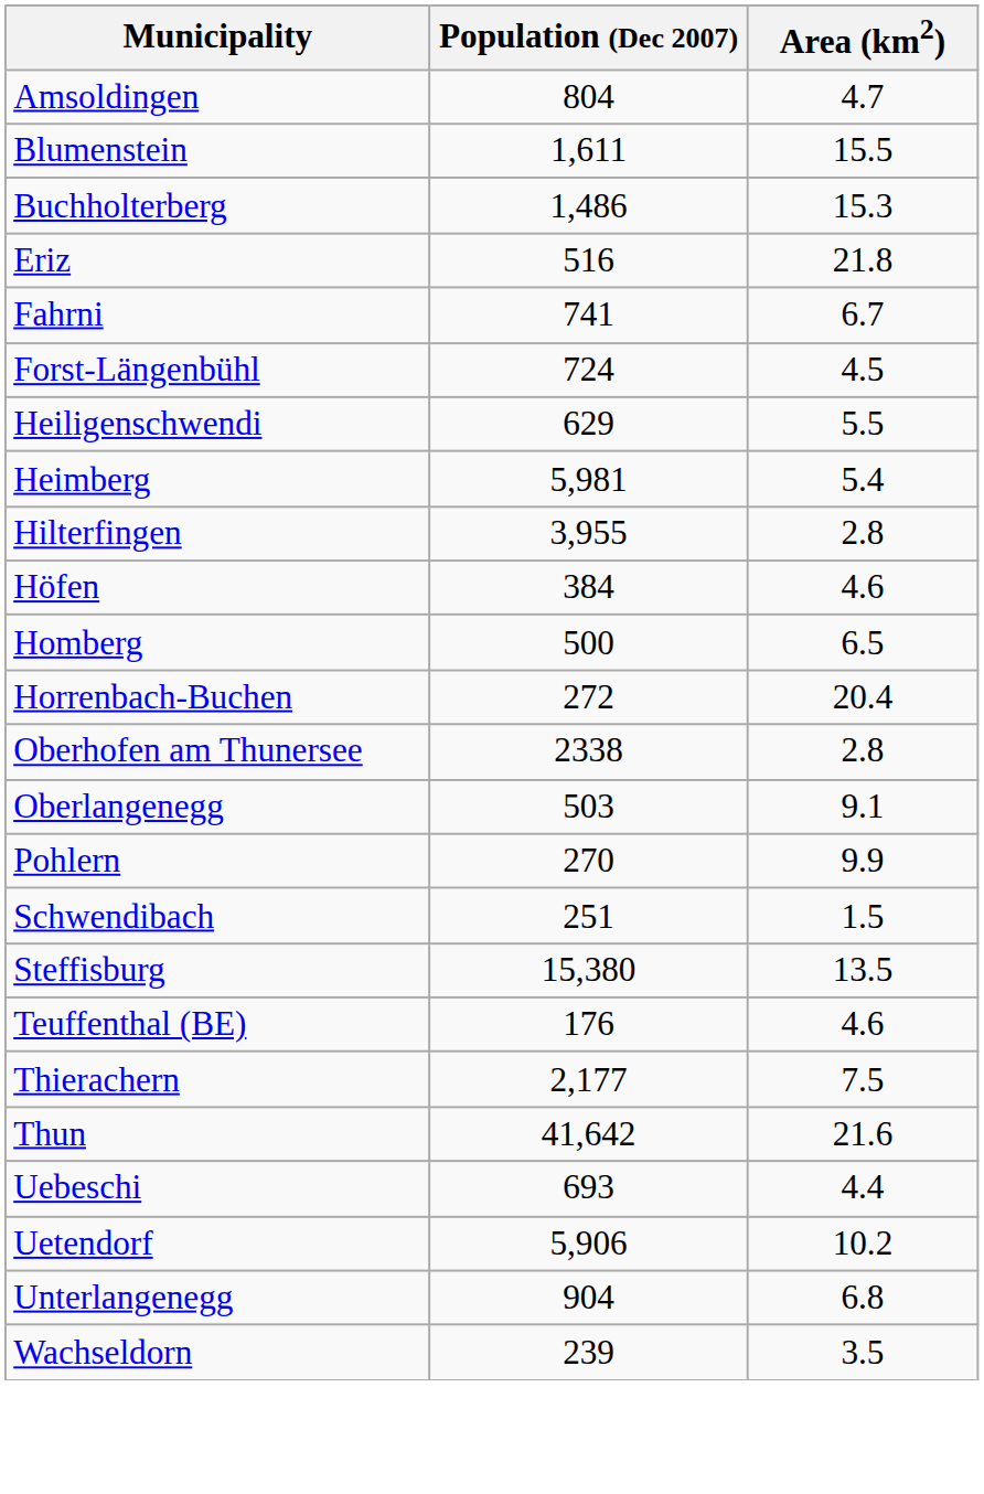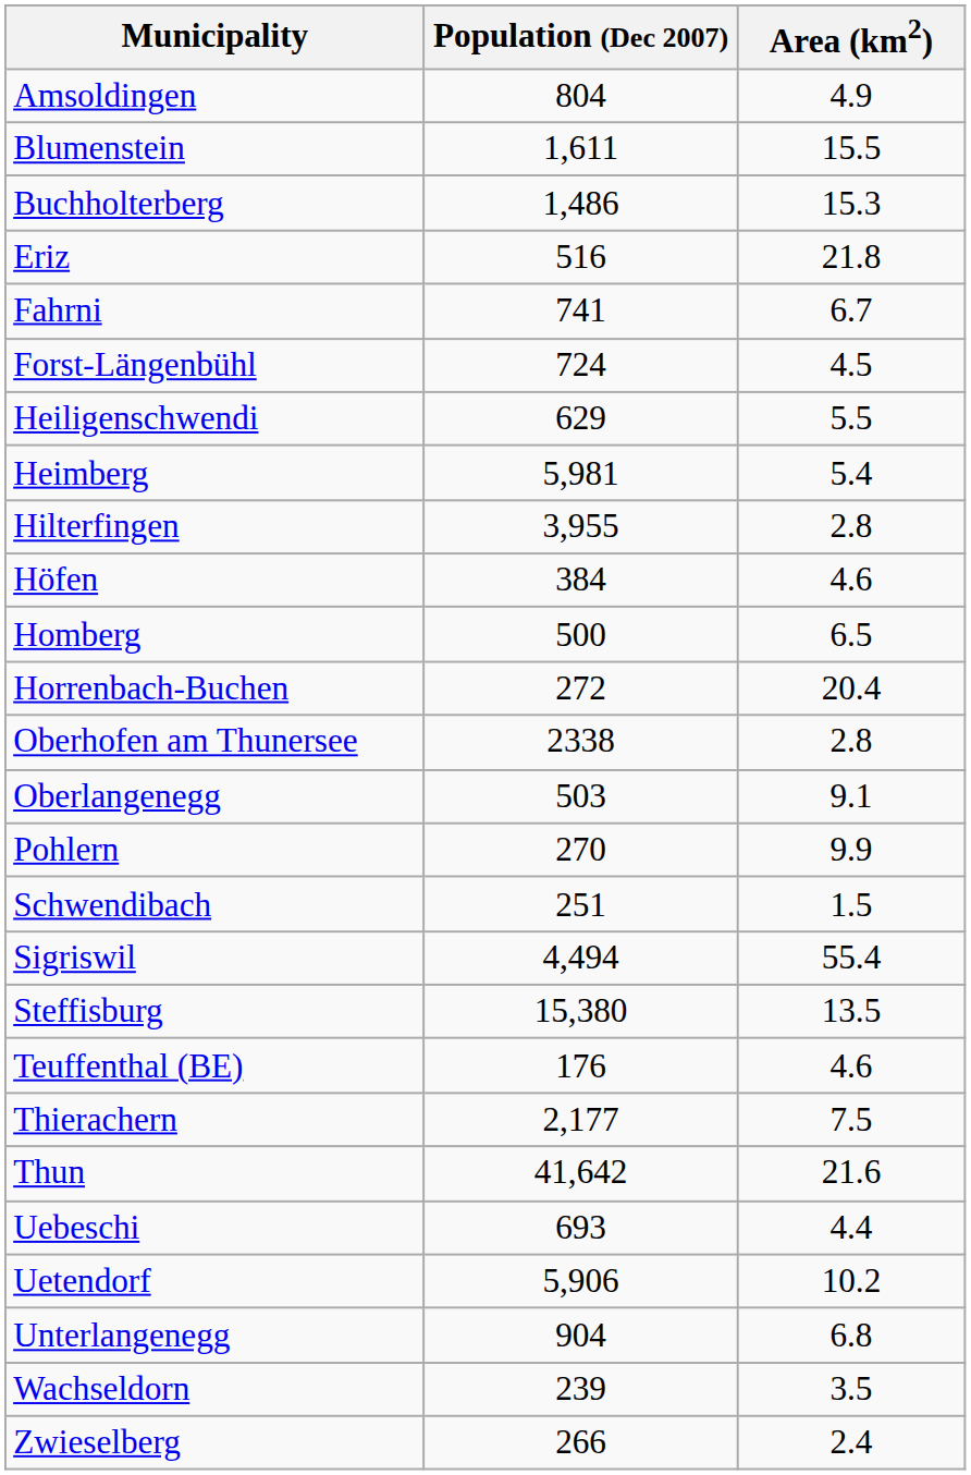 <table class="wikitable">
 <tr>
 <th style="width:190px;">Municipality</th>
 <th style="width:140px;">Population <small>(Dec 2007)</small></th>
 <th style="width:100px;">Area (km<sup>2</sup>)</th>
 </tr>
 <tr>
 <td><a href='#'>Amsoldingen</a></td>
 <td style="text-align:center;">804</td>
-<td style="text-align:center;">4.7</td>
+<td style="text-align:center;">4.9</td>
 </tr>
 <tr>
 <td><a href='#'>Blumenstein</a></td>
 <td style="text-align:center;">1,611</td>
 <td style="text-align:center;">15.5</td>
 </tr>
 <tr>
 <td><a href='#'>Buchholterberg</a></td>
 <td style="text-align:center;">1,486</td>
 <td style="text-align:center;">15.3</td>
 </tr>
 <tr>
 <td><a href='#'>Eriz</a></td>
 <td style="text-align:center;">516</td>
 <td style="text-align:center;">21.8</td>
 </tr>
 <tr>
 <td><a href='#'>Fahrni</a></td>
 <td style="text-align:center;">741</td>
 <td style="text-align:center;">6.7</td>
 </tr>
 <tr>
 <td><a href='#'>Forst-Längenbühl</a></td>
 <td style="text-align:center;">724</td>
 <td style="text-align:center;">4.5</td>
 </tr>
 <tr>
 <td><a href='#'>Heiligenschwendi</a></td>
 <td style="text-align:center;">629</td>
 <td style="text-align:center;">5.5</td>
 </tr>
 <tr>
 <td><a href='#'>Heimberg</a></td>
 <td style="text-align:center;">5,981</td>
 <td style="text-align:center;">5.4</td>
 </tr>
 <tr>
 <td><a href='#'>Hilterfingen</a></td>
 <td style="text-align:center;">3,955</td>
 <td style="text-align:center;">2.8</td>
 </tr>
 <tr>
 <td><a href='#'>Höfen</a></td>
 <td style="text-align:center;">384</td>
 <td style="text-align:center;">4.6</td>
 </tr>
 <tr>
 <td><a href='#'>Homberg</a></td>
 <td style="text-align:center;">500</td>
 <td style="text-align:center;">6.5</td>
 </tr>
 <tr>
 <td><a href='#'>Horrenbach-Buchen</a></td>
 <td style="text-align:center;">272</td>
 <td style="text-align:center;">20.4</td>
 </tr>
 <tr>
 <td><a href='#'>Oberhofen am Thunersee</a></td>
 <td style="text-align:center;">2338</td>
 <td style="text-align:center;">2.8</td>
 </tr>
 <tr>
 <td><a href='#'>Oberlangenegg</a></td>
 <td style="text-align:center;">503</td>
 <td style="text-align:center;">9.1</td>
 </tr>
 <tr>
 <td><a href='#'>Pohlern</a></td>
 <td style="text-align:center;">270</td>
 <td style="text-align:center;">9.9</td>
 </tr>
 <tr>
 <td><a href='#'>Schwendibach</a></td>
 <td style="text-align:center;">251</td>
 <td style="text-align:center;">1.5</td>
 </tr>
 <tr>
+<td><a href='#'>Sigriswil</a></td>
+<td style="text-align:center;">4,494</td>
+<td style="text-align:center;">55.4</td>
+</tr>
+<tr>
 <td><a href='#'>Steffisburg</a></td>
 <td style="text-align:center;">15,380</td>
 <td style="text-align:center;">13.5</td>
 </tr>
 <tr>
 <td><a href='#'>Teuffenthal (BE)</a></td>
 <td style="text-align:center;">176</td>
 <td style="text-align:center;">4.6</td>
 </tr>
 <tr>
 <td><a href='#'>Thierachern</a></td>
 <td style="text-align:center;">2,177</td>
 <td style="text-align:center;">7.5</td>
 </tr>
 <tr>
 <td><a href='#'>Thun</a></td>
 <td style="text-align:center;">41,642</td>
 <td style="text-align:center;">21.6</td>
 </tr>
 <tr>
 <td><a href='#'>Uebeschi</a></td>
 <td style="text-align:center;">693</td>
 <td style="text-align:center;">4.4</td>
 </tr>
 <tr>
 <td><a href='#'>Uetendorf</a></td>
 <td style="text-align:center;">5,906</td>
 <td style="text-align:center;">10.2</td>
 </tr>
 <tr>
 <td><a href='#'>Unterlangenegg</a></td>
 <td style="text-align:center;">904</td>
 <td style="text-align:center;">6.8</td>
 </tr>
 <tr>
 <td><a href='#'>Wachseldorn</a></td>
 <td style="text-align:center;">239</td>
 <td style="text-align:center;">3.5</td>
 </tr>
+<tr>
+<td><a href='#'>Zwieselberg</a></td>
+<td style="text-align:center;">266</td>
+<td style="text-align:center;">2.4</td>
+</tr>
 </table>
